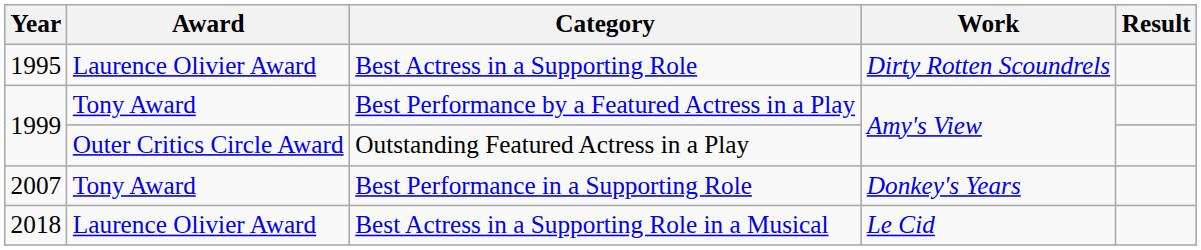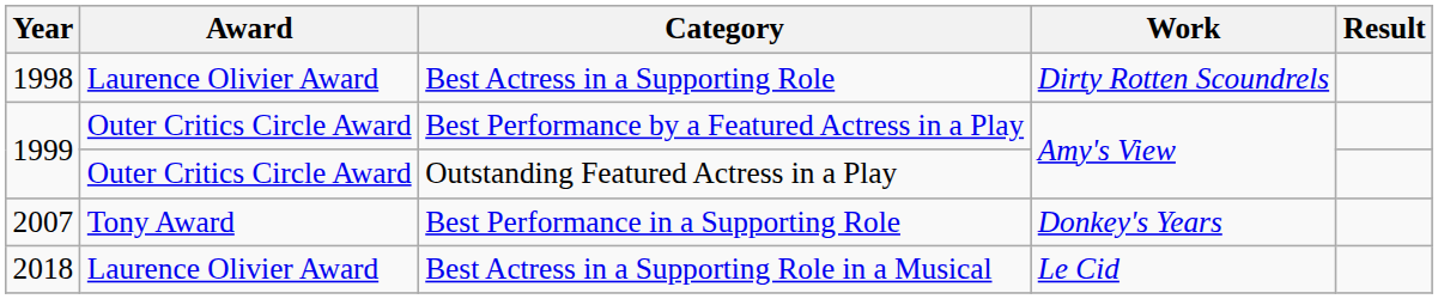 <table class="wikitable">
 <tr>
 <th>Year</th>
 <th>Award</th>
 <th>Category</th>
 <th>Work</th>
 <th>Result</th>
 </tr>
 <tr>
-<td>1995</td>
+<td>1998</td>
 <td><a href='#'>Laurence Olivier Award</a></td>
 <td><a href='#'>Best Actress in a Supporting Role</a></td>
 <td><em><a href='#'>Dirty Rotten Scoundrels</a></em></td>
 <td></td>
 </tr>
 <tr>
 <td rowspan="2">1999</td>
-<td><a href='#'>Tony Award</a></td>
+<td><a href='#'>Outer Critics Circle Award</a></td>
 <td><a href='#'>Best Performance by a Featured Actress in a Play</a></td>
 <td rowspan="2"><em><a href='#'>Amy's View</a></em></td>
 <td></td>
 </tr>
 <tr>
 <td><a href='#'>Outer Critics Circle Award</a></td>
 <td>Outstanding Featured Actress in a Play</td>
 <td></td>
 </tr>
 <tr>
 <td>2007</td>
 <td><a href='#'>Tony Award</a></td>
 <td><a href='#'>Best Performance in a Supporting Role</a></td>
 <td><em><a href='#'>Donkey's Years</a></em></td>
 <td></td>
 </tr>
 <tr>
 <td>2018</td>
 <td><a href='#'>Laurence Olivier Award</a></td>
 <td><a href='#'>Best Actress in a Supporting Role in a Musical</a></td>
 <td><em><a href='#'>Le Cid</a></em></td>
 <td></td>
 </tr>
 </table>
